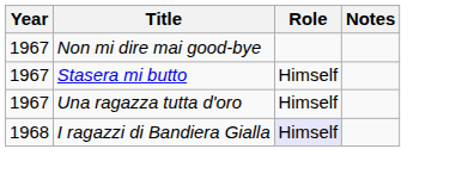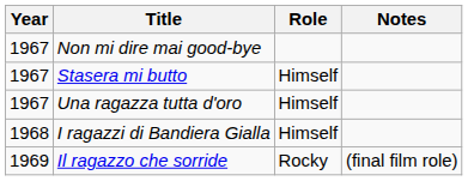 <table class="wikitable">
 <tr>
 <th>Year</th>
 <th>Title</th>
 <th>Role</th>
 <th>Notes</th>
 </tr>
 <tr>
 <td>1967</td>
 <td><em>Non mi dire mai good-bye</em></td>
 <td></td>
 <td></td>
 </tr>
 <tr>
 <td>1967</td>
 <td><em><a href='#'>Stasera mi butto</a></em></td>
 <td>Himself</td>
 <td></td>
 </tr>
 <tr>
 <td>1967</td>
 <td><em>Una ragazza tutta d'oro</em></td>
 <td>Himself</td>
 <td></td>
 </tr>
 <tr>
 <td>1968</td>
 <td><em>I ragazzi di Bandiera Gialla</em></td>
-<td style="background: lavender;">Himself</td>
+<td>Himself</td>
 <td></td>
 </tr>
+<tr>
+<td>1969</td>
+<td><em><a href='#'>Il ragazzo che sorride</a></em></td>
+<td>Rocky</td>
+<td>(final film role)</td>
+</tr>
 </table>
